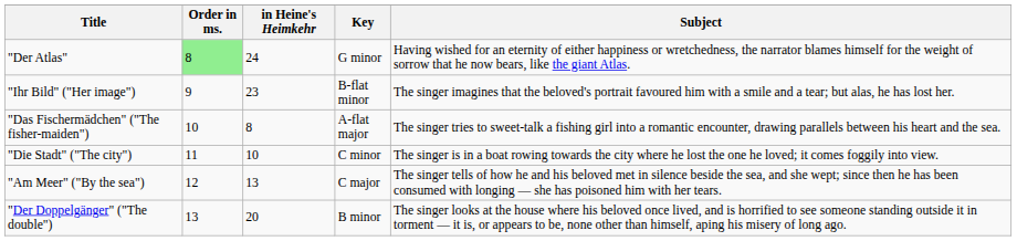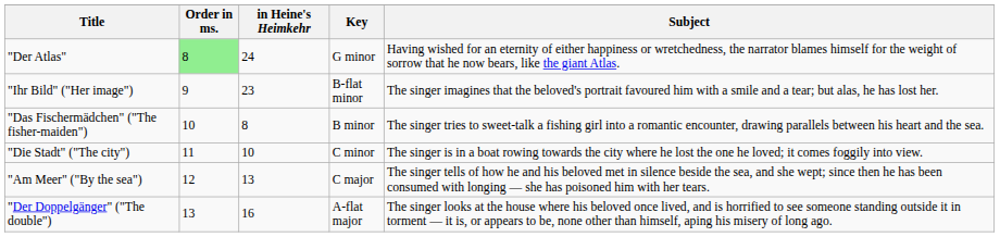 <table class="wikitable sortable">
 <tr>
 </tr>
 <tr>
 <th>Title</th>
 <th>Order in ms.</th>
 <th>in Heine's <em>Heimkehr</em></th>
 <th>Key</th>
 <th>Subject</th>
 </tr>
 <tr>
 <td>"Der Atlas"</td>
 <td style="background: lightgreen;">8</td>
 <td>24</td>
 <td>G minor</td>
 <td>Having wished for an eternity of either happiness or wretchedness, the narrator blames himself for the weight of sorrow that he now bears, like <a href='#'>the giant Atlas</a>.</td>
 </tr>
 <tr>
 <td>"Ihr Bild" ("Her image")</td>
 <td>9</td>
 <td>23</td>
 <td>B-flat minor</td>
 <td>The singer imagines that the beloved's portrait favoured him with a smile and a tear; but alas, he has lost her.</td>
 </tr>
 <tr>
 <td>"Das Fischermädchen" ("The fisher-maiden")</td>
 <td>10</td>
 <td>8</td>
-<td>A-flat major</td>
+<td>B minor</td>
 <td>The singer tries to sweet-talk a fishing girl into a romantic encounter, drawing parallels between his heart and the sea.</td>
 </tr>
 <tr>
 <td>"Die Stadt" ("The city")</td>
 <td>11</td>
 <td>10</td>
 <td>C minor</td>
 <td>The singer is in a boat rowing towards the city where he lost the one he loved; it comes foggily into view.</td>
 </tr>
 <tr>
 <td>"Am Meer" ("By the sea")</td>
 <td>12</td>
 <td>13</td>
 <td>C major</td>
 <td>The singer tells of how he and his beloved met in silence beside the sea, and she wept; since then he has been consumed with longing — she has poisoned him with her tears.</td>
 </tr>
 <tr>
 <td>"<a href='#'>Der Doppelgänger</a>" ("The double")</td>
 <td>13</td>
-<td>20</td>
-<td>B minor</td>
+<td>16</td>
+<td>A-flat major</td>
 <td>The singer looks at the house where his beloved once lived, and is horrified to see someone standing outside it in torment — it is, or appears to be, none other than himself, aping his misery of long ago.</td>
 </tr>
 </table>
